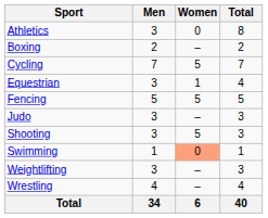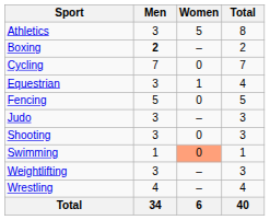 <table class="wikitable sortable" style="text-align:center;">
 <tr>
 <th width=180>Sport</th>
 <th width=55>Men</th>
 <th width=55>Women</th>
 <th width=55>Total</th>
 </tr>
 <tr>
 <td align=left><a href='#'>Athletics</a></td>
 <td>3</td>
-<td>0</td>
+<td>5</td>
 <td>8</td>
 </tr>
 <tr>
 <td align=left><a href='#'>Boxing</a></td>
-<td>2</td>
+<td><strong>2</strong></td>
 <td>–</td>
 <td>2</td>
 </tr>
 <tr>
 <td align=left><a href='#'>Cycling</a></td>
 <td>7</td>
-<td>5</td>
+<td>0</td>
 <td>7</td>
 </tr>
 <tr>
 <td align=left><a href='#'>Equestrian</a></td>
 <td>3</td>
 <td>1</td>
 <td>4</td>
 </tr>
 <tr>
 <td align=left><a href='#'>Fencing</a></td>
 <td>5</td>
-<td>5</td>
+<td>0</td>
 <td>5</td>
 </tr>
 <tr>
 <td align=left><a href='#'>Judo</a></td>
 <td>3</td>
 <td>–</td>
 <td>3</td>
 </tr>
 <tr>
 <td align=left><a href='#'>Shooting</a></td>
 <td>3</td>
-<td>5</td>
+<td>0</td>
 <td>3</td>
 </tr>
 <tr>
 <td align=left><a href='#'>Swimming</a></td>
 <td>1</td>
 <td style="background: lightsalmon;">0</td>
 <td>1</td>
 </tr>
 <tr>
 <td align=left><a href='#'>Weightlifting</a></td>
 <td>3</td>
 <td>–</td>
 <td>3</td>
 </tr>
 <tr>
 <td align=left><a href='#'>Wrestling</a></td>
 <td>4</td>
 <td>–</td>
 <td>4</td>
 </tr>
 <tr>
 <th>Total</th>
 <th>34</th>
 <th>6</th>
 <th>40</th>
 </tr>
 </table>
